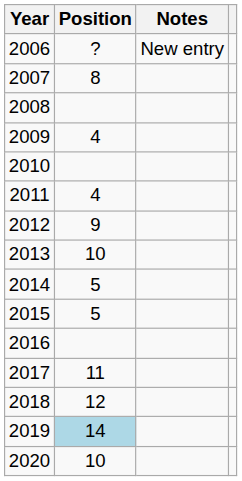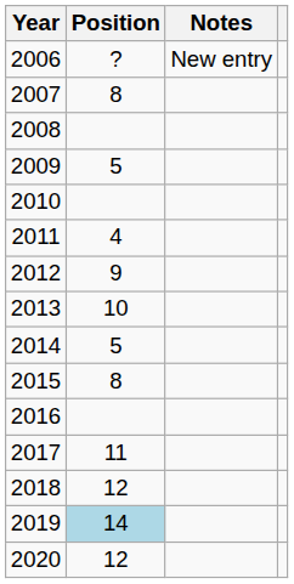 <table class="wikitable plainrowheaders" style="text-align:center;">
 <tr>
 <th>Year</th>
 <th>Position</th>
 <th>Notes</th>
 <th></th>
 </tr>
 <tr>
 <td>2006</td>
 <td>?</td>
 <td>New entry</td>
 <td></td>
 </tr>
 <tr>
 <td>2007</td>
 <td>8</td>
 <td></td>
 <td></td>
 </tr>
 <tr>
 <td>2008</td>
 <td></td>
 <td></td>
 <td></td>
 </tr>
 <tr>
 <td>2009</td>
-<td>4</td>
+<td>5</td>
 <td></td>
 <td></td>
 </tr>
 <tr>
 <td>2010</td>
 <td></td>
 <td></td>
 <td></td>
 </tr>
 <tr>
 <td>2011</td>
 <td>4</td>
 <td></td>
 <td></td>
 </tr>
 <tr>
 <td>2012</td>
 <td>9</td>
 <td></td>
 <td></td>
 </tr>
 <tr>
 <td>2013</td>
 <td>10</td>
 <td></td>
 <td></td>
 </tr>
 <tr>
 <td>2014</td>
 <td>5</td>
 <td></td>
 <td></td>
 </tr>
 <tr>
 <td>2015</td>
-<td>5</td>
+<td>8</td>
 <td></td>
 <td></td>
 </tr>
 <tr>
 <td>2016</td>
 <td></td>
 <td></td>
 <td></td>
 </tr>
 <tr>
 <td>2017</td>
 <td>11</td>
 <td></td>
 <td></td>
 </tr>
 <tr>
 <td>2018</td>
 <td>12</td>
 <td></td>
 <td></td>
 </tr>
 <tr>
 <td>2019</td>
 <td style="background: lightblue;">14</td>
 <td></td>
 <td></td>
 </tr>
 <tr>
 <td>2020</td>
-<td>10</td>
+<td>12</td>
 <td></td>
 <td></td>
 </tr>
 </table>
